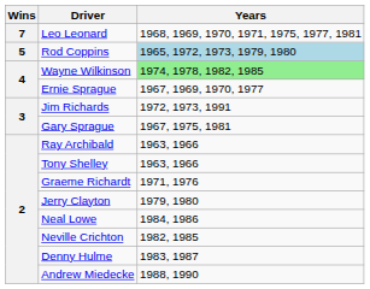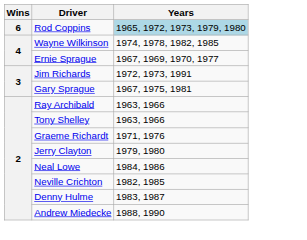 <table class="wikitable" style="font-size: 95%;">
 <tr>
 <th>Wins</th>
 <th>Driver</th>
 <th>Years</th>
 </tr>
 <tr>
-<th>7</th>
-<td> <a href='#'>Leo Leonard</a></td>
-<td>1968, 1969, 1970, 1971, 1975, 1977, 1981</td>
-</tr>
-<tr>
-<th>5</th>
+<th>6</th>
 <td> <a href='#'>Rod Coppins</a></td>
 <td style="background: lightblue;">1965, 1972, 1973, 1979, 1980</td>
 </tr>
 <tr>
 <th rowspan="2">4</th>
 <td> <a href='#'>Wayne Wilkinson</a></td>
-<td style="background: lightgreen;">1974, 1978, 1982, 1985</td>
+<td>1974, 1978, 1982, 1985</td>
 </tr>
 <tr>
 <td> <a href='#'>Ernie Sprague</a></td>
 <td>1967, 1969, 1970, 1977</td>
 </tr>
 <tr>
 <th rowspan="2">3</th>
 <td> <a href='#'>Jim Richards</a></td>
 <td>1972, 1973, 1991</td>
 </tr>
 <tr>
 <td> <a href='#'>Gary Sprague</a></td>
 <td>1967, 1975, 1981</td>
 </tr>
 <tr>
 <th rowspan="8">2</th>
 <td> <a href='#'>Ray Archibald</a></td>
 <td>1963, 1966</td>
 </tr>
 <tr>
 <td> <a href='#'>Tony Shelley</a></td>
 <td>1963, 1966</td>
 </tr>
 <tr>
 <td> <a href='#'>Graeme Richardt</a></td>
 <td>1971, 1976</td>
 </tr>
 <tr>
 <td> <a href='#'>Jerry Clayton</a></td>
 <td>1979, 1980</td>
 </tr>
 <tr>
 <td> <a href='#'>Neal Lowe</a></td>
 <td>1984, 1986</td>
 </tr>
 <tr>
 <td> <a href='#'>Neville Crichton</a></td>
 <td>1982, 1985</td>
 </tr>
 <tr>
 <td> <a href='#'>Denny Hulme</a></td>
 <td>1983, 1987</td>
 </tr>
 <tr>
 <td> <a href='#'>Andrew Miedecke</a></td>
 <td>1988, 1990</td>
 </tr>
 </table>
